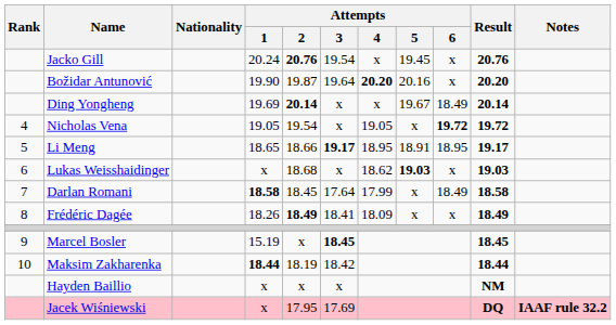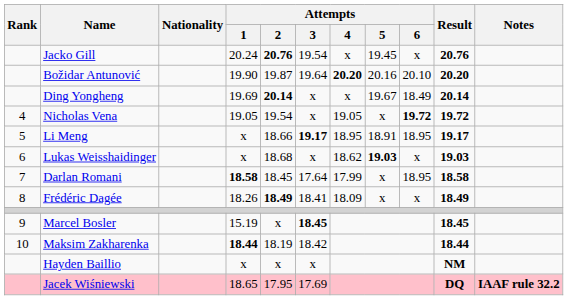 <table class="wikitable sortable" style="text-align:center">
 <tr>
 <th rowspan=2>Rank</th>
 <th rowspan=2>Name</th>
 <th rowspan=2>Nationality</th>
 <th colspan=6>Attempts</th>
 <th rowspan=2>Result</th>
 <th rowspan=2>Notes</th>
 </tr>
 <tr>
 <th>1</th>
 <th>2</th>
 <th>3</th>
 <th>4</th>
 <th>5</th>
 <th>6</th>
 </tr>
 <tr>
 <td></td>
 <td align=left><a href='#'>Jacko Gill</a></td>
 <td align=left></td>
 <td>20.24</td>
 <td><strong>20.76</strong></td>
 <td>19.54</td>
 <td>x</td>
 <td>19.45</td>
 <td>x</td>
 <td><strong>20.76</strong></td>
 <td></td>
 </tr>
 <tr>
 <td></td>
 <td align=left><a href='#'>Božidar Antunović</a></td>
 <td align=left></td>
 <td>19.90</td>
 <td>19.87</td>
 <td>19.64</td>
 <td><strong>20.20</strong></td>
 <td>20.16</td>
-<td>x</td>
+<td>20.10</td>
 <td><strong>20.20</strong></td>
 <td></td>
 </tr>
 <tr>
 <td></td>
 <td align=left><a href='#'>Ding Yongheng</a></td>
 <td align=left></td>
 <td>19.69</td>
 <td><strong>20.14</strong></td>
 <td>x</td>
 <td>x</td>
 <td>19.67</td>
 <td>18.49</td>
 <td><strong>20.14</strong></td>
 <td></td>
 </tr>
 <tr>
 <td>4</td>
 <td align=left><a href='#'>Nicholas Vena</a></td>
 <td align=left></td>
 <td>19.05</td>
 <td>19.54</td>
 <td>x</td>
 <td>19.05</td>
 <td>x</td>
 <td><strong>19.72</strong></td>
 <td><strong>19.72</strong></td>
 <td></td>
 </tr>
 <tr>
 <td>5</td>
 <td align=left><a href='#'>Li Meng</a></td>
 <td align=left></td>
-<td>18.65</td>
+<td>x</td>
 <td>18.66</td>
 <td><strong>19.17</strong></td>
 <td>18.95</td>
 <td>18.91</td>
 <td>18.95</td>
 <td><strong>19.17</strong></td>
 <td></td>
 </tr>
 <tr>
 <td>6</td>
 <td align=left><a href='#'>Lukas Weisshaidinger</a></td>
 <td align=left></td>
 <td>x</td>
 <td>18.68</td>
 <td>x</td>
 <td>18.62</td>
 <td><strong>19.03</strong></td>
 <td>x</td>
 <td><strong>19.03</strong></td>
 <td></td>
 </tr>
 <tr>
 <td>7</td>
 <td align=left><a href='#'>Darlan Romani</a></td>
 <td align=left></td>
 <td><strong>18.58</strong></td>
 <td>18.45</td>
 <td>17.64</td>
 <td>17.99</td>
 <td>x</td>
-<td>18.49</td>
+<td>18.95</td>
 <td><strong>18.58</strong></td>
 <td></td>
 </tr>
 <tr>
 <td>8</td>
 <td align=left><a href='#'>Frédéric Dagée</a></td>
 <td align=left></td>
 <td>18.26</td>
 <td><strong>18.49</strong></td>
 <td>18.41</td>
 <td>18.09</td>
 <td>x</td>
 <td>x</td>
 <td><strong>18.49</strong></td>
 <td></td>
 </tr>
 <tr>
 <td colspan=11 bgcolor=lightgray></td>
 </tr>
 <tr>
 <td>9</td>
 <td align=left><a href='#'>Marcel Bosler</a></td>
 <td align=left></td>
 <td>15.19</td>
 <td>x</td>
 <td><strong>18.45</strong></td>
 <td colspan=3></td>
 <td><strong>18.45</strong></td>
 <td></td>
 </tr>
 <tr>
 <td>10</td>
 <td align=left><a href='#'>Maksim Zakharenka</a></td>
 <td align=left></td>
 <td><strong>18.44</strong></td>
 <td>18.19</td>
 <td>18.42</td>
 <td colspan=3></td>
 <td><strong>18.44</strong></td>
 <td></td>
 </tr>
 <tr>
 <td></td>
 <td align=left><a href='#'>Hayden Baillio</a></td>
 <td align=left></td>
 <td>x</td>
 <td>x</td>
 <td>x</td>
 <td colspan=3></td>
 <td><strong>NM</strong></td>
 <td></td>
 </tr>
 <tr bgcolor=pink>
 <td></td>
 <td align=left><a href='#'>Jacek Wiśniewski</a></td>
 <td align=left></td>
-<td>x</td>
+<td>18.65</td>
 <td>17.95</td>
 <td>17.69</td>
 <td colspan=3></td>
 <td><strong>DQ</strong></td>
 <td><strong>IAAF rule 32.2</strong></td>
 </tr>
 </table>
